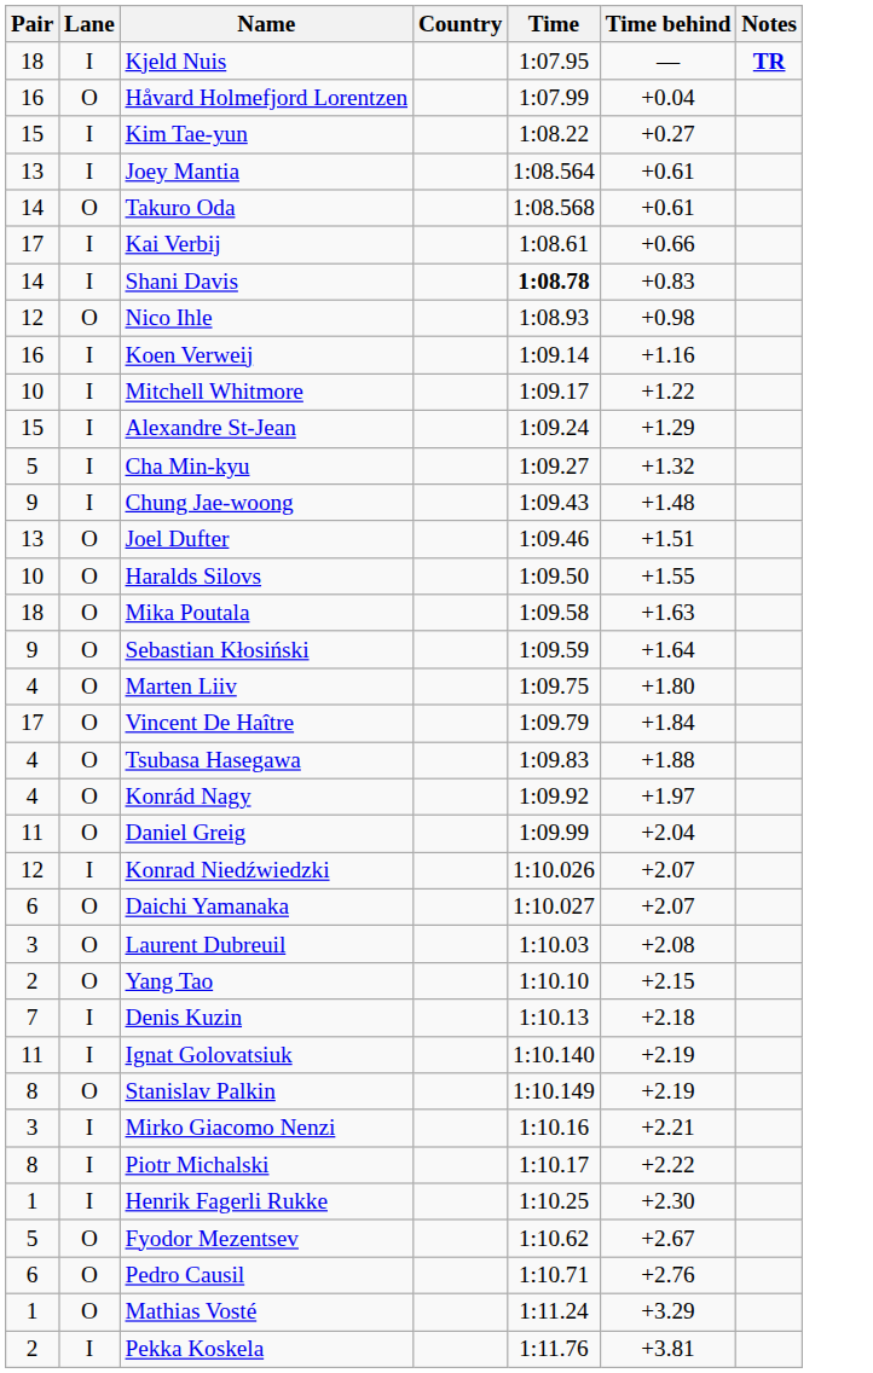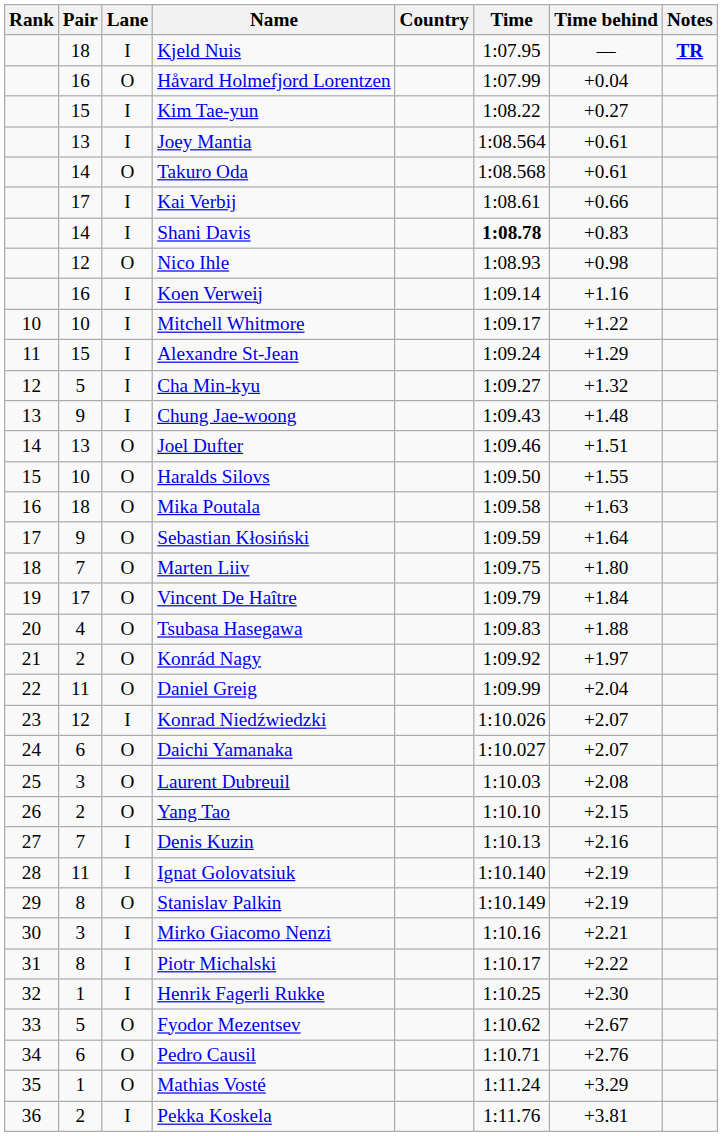 <table class="wikitable sortable" style="text-align:center">
 <tr>
+<th>Rank</th>
 <th>Pair</th>
 <th>Lane</th>
 <th>Name</th>
 <th>Country</th>
 <th>Time</th>
 <th>Time behind</th>
 <th>Notes</th>
 </tr>
 <tr>
+<td></td>
 <td>18</td>
 <td>I</td>
 <td align="left"><a href='#'>Kjeld Nuis</a></td>
 <td align="left"></td>
 <td>1:07.95</td>
 <td>—</td>
 <td><strong><a href='#'>TR</a></strong></td>
 </tr>
 <tr>
+<td></td>
 <td>16</td>
 <td>O</td>
 <td align="left"><a href='#'>Håvard Holmefjord Lorentzen</a></td>
 <td align="left"></td>
 <td>1:07.99</td>
 <td>+0.04</td>
 <td></td>
 </tr>
 <tr>
+<td></td>
 <td>15</td>
 <td>I</td>
 <td align="left"><a href='#'>Kim Tae-yun</a></td>
 <td align="left"></td>
 <td>1:08.22</td>
 <td>+0.27</td>
 <td></td>
 </tr>
 <tr>
+<td></td>
 <td>13</td>
 <td>I</td>
 <td align="left"><a href='#'>Joey Mantia</a></td>
 <td align="left"></td>
 <td>1:08.564</td>
 <td>+0.61</td>
 <td></td>
 </tr>
 <tr>
+<td></td>
 <td>14</td>
 <td>O</td>
 <td align="left"><a href='#'>Takuro Oda</a></td>
 <td align="left"></td>
 <td>1:08.568</td>
 <td>+0.61</td>
 <td></td>
 </tr>
 <tr>
+<td></td>
 <td>17</td>
 <td>I</td>
 <td align="left"><a href='#'>Kai Verbij</a></td>
 <td align="left"></td>
 <td>1:08.61</td>
 <td>+0.66</td>
 <td></td>
 </tr>
 <tr>
+<td></td>
 <td>14</td>
 <td>I</td>
 <td align="left"><a href='#'>Shani Davis</a></td>
 <td align="left"></td>
 <td><strong>1:08.78</strong></td>
 <td>+0.83</td>
 <td></td>
 </tr>
 <tr>
+<td></td>
 <td>12</td>
 <td>O</td>
 <td align="left"><a href='#'>Nico Ihle</a></td>
 <td align="left"></td>
 <td>1:08.93</td>
 <td>+0.98</td>
 <td></td>
 </tr>
 <tr>
+<td></td>
 <td>16</td>
 <td>I</td>
 <td align="left"><a href='#'>Koen Verweij</a></td>
 <td align="left"></td>
 <td>1:09.14</td>
 <td>+1.16</td>
 <td></td>
 </tr>
 <tr>
 <td>10</td>
+<td>10</td>
 <td>I</td>
 <td align="left"><a href='#'>Mitchell Whitmore</a></td>
 <td align="left"></td>
 <td>1:09.17</td>
 <td>+1.22</td>
 <td></td>
 </tr>
 <tr>
+<td>11</td>
 <td>15</td>
 <td>I</td>
 <td align="left"><a href='#'>Alexandre St-Jean</a></td>
 <td align="left"></td>
 <td>1:09.24</td>
 <td>+1.29</td>
 <td></td>
 </tr>
 <tr>
+<td>12</td>
 <td>5</td>
 <td>I</td>
 <td align="left"><a href='#'>Cha Min-kyu</a></td>
 <td align="left"></td>
 <td>1:09.27</td>
 <td>+1.32</td>
 <td></td>
 </tr>
 <tr>
+<td>13</td>
 <td>9</td>
 <td>I</td>
 <td align="left"><a href='#'>Chung Jae-woong</a></td>
 <td align="left"></td>
 <td>1:09.43</td>
 <td>+1.48</td>
 <td></td>
 </tr>
 <tr>
+<td>14</td>
 <td>13</td>
 <td>O</td>
 <td align="left"><a href='#'>Joel Dufter</a></td>
 <td align="left"></td>
 <td>1:09.46</td>
 <td>+1.51</td>
 <td></td>
 </tr>
 <tr>
+<td>15</td>
 <td>10</td>
 <td>O</td>
 <td align="left"><a href='#'>Haralds Silovs</a></td>
 <td align="left"></td>
 <td>1:09.50</td>
 <td>+1.55</td>
 <td></td>
 </tr>
 <tr>
+<td>16</td>
 <td>18</td>
 <td>O</td>
 <td align="left"><a href='#'>Mika Poutala</a></td>
 <td align="left"></td>
 <td>1:09.58</td>
 <td>+1.63</td>
 <td></td>
 </tr>
 <tr>
+<td>17</td>
 <td>9</td>
 <td>O</td>
 <td align="left"><a href='#'>Sebastian Kłosiński</a></td>
 <td align="left"></td>
 <td>1:09.59</td>
 <td>+1.64</td>
 <td></td>
 </tr>
 <tr>
-<td>4</td>
+<td>18</td>
+<td>7</td>
 <td>O</td>
 <td align="left"><a href='#'>Marten Liiv</a></td>
 <td align="left"></td>
 <td>1:09.75</td>
 <td>+1.80</td>
 <td></td>
 </tr>
 <tr>
+<td>19</td>
 <td>17</td>
 <td>O</td>
 <td align="left"><a href='#'>Vincent De Haître</a></td>
 <td align="left"></td>
 <td>1:09.79</td>
 <td>+1.84</td>
 <td></td>
 </tr>
 <tr>
+<td>20</td>
 <td>4</td>
 <td>O</td>
 <td align="left"><a href='#'>Tsubasa Hasegawa</a></td>
 <td align="left"></td>
 <td>1:09.83</td>
 <td>+1.88</td>
 <td></td>
 </tr>
 <tr>
-<td>4</td>
+<td>21</td>
+<td>2</td>
 <td>O</td>
 <td align="left"><a href='#'>Konrád Nagy</a></td>
 <td align="left"></td>
 <td>1:09.92</td>
 <td>+1.97</td>
 <td></td>
 </tr>
 <tr>
+<td>22</td>
 <td>11</td>
 <td>O</td>
 <td align="left"><a href='#'>Daniel Greig</a></td>
 <td align="left"></td>
 <td>1:09.99</td>
 <td>+2.04</td>
 <td></td>
 </tr>
 <tr>
+<td>23</td>
 <td>12</td>
 <td>I</td>
 <td align="left"><a href='#'>Konrad Niedźwiedzki</a></td>
 <td align="left"></td>
 <td>1:10.026</td>
 <td>+2.07</td>
 <td></td>
 </tr>
 <tr>
+<td>24</td>
 <td>6</td>
 <td>O</td>
 <td align="left"><a href='#'>Daichi Yamanaka</a></td>
 <td align="left"></td>
 <td>1:10.027</td>
 <td>+2.07</td>
 <td></td>
 </tr>
 <tr>
+<td>25</td>
 <td>3</td>
 <td>O</td>
 <td align="left"><a href='#'>Laurent Dubreuil</a></td>
 <td align="left"></td>
 <td>1:10.03</td>
 <td>+2.08</td>
 <td></td>
 </tr>
 <tr>
+<td>26</td>
 <td>2</td>
 <td>O</td>
 <td align="left"><a href='#'>Yang Tao</a></td>
 <td align="left"></td>
 <td>1:10.10</td>
 <td>+2.15</td>
 <td></td>
 </tr>
 <tr>
+<td>27</td>
 <td>7</td>
 <td>I</td>
 <td align="left"><a href='#'>Denis Kuzin</a></td>
 <td align="left"></td>
 <td>1:10.13</td>
-<td>+2.18</td>
+<td>+2.16</td>
 <td></td>
 </tr>
 <tr>
+<td>28</td>
 <td>11</td>
 <td>I</td>
 <td align="left"><a href='#'>Ignat Golovatsiuk</a></td>
 <td align="left"></td>
 <td>1:10.140</td>
 <td>+2.19</td>
 <td></td>
 </tr>
 <tr>
+<td>29</td>
 <td>8</td>
 <td>O</td>
 <td align="left"><a href='#'>Stanislav Palkin</a></td>
 <td align="left"></td>
 <td>1:10.149</td>
 <td>+2.19</td>
 <td></td>
 </tr>
 <tr>
+<td>30</td>
 <td>3</td>
 <td>I</td>
 <td align="left"><a href='#'>Mirko Giacomo Nenzi</a></td>
 <td align="left"></td>
 <td>1:10.16</td>
 <td>+2.21</td>
 <td></td>
 </tr>
 <tr>
+<td>31</td>
 <td>8</td>
 <td>I</td>
 <td align="left"><a href='#'>Piotr Michalski</a></td>
 <td align="left"></td>
 <td>1:10.17</td>
 <td>+2.22</td>
 <td></td>
 </tr>
 <tr>
+<td>32</td>
 <td>1</td>
 <td>I</td>
 <td align="left"><a href='#'>Henrik Fagerli Rukke</a></td>
 <td align="left"></td>
 <td>1:10.25</td>
 <td>+2.30</td>
 <td></td>
 </tr>
 <tr>
+<td>33</td>
 <td>5</td>
 <td>O</td>
 <td align="left"><a href='#'>Fyodor Mezentsev</a></td>
 <td align="left"></td>
 <td>1:10.62</td>
 <td>+2.67</td>
 <td></td>
 </tr>
 <tr>
+<td>34</td>
 <td>6</td>
 <td>O</td>
 <td align="left"><a href='#'>Pedro Causil</a></td>
 <td align="left"></td>
 <td>1:10.71</td>
 <td>+2.76</td>
 <td></td>
 </tr>
 <tr>
+<td>35</td>
 <td>1</td>
 <td>O</td>
 <td align="left"><a href='#'>Mathias Vosté</a></td>
 <td align="left"></td>
 <td>1:11.24</td>
 <td>+3.29</td>
 <td></td>
 </tr>
 <tr>
+<td>36</td>
 <td>2</td>
 <td>I</td>
 <td align="left"><a href='#'>Pekka Koskela</a></td>
 <td align="left"></td>
 <td>1:11.76</td>
 <td>+3.81</td>
 <td></td>
 </tr>
 </table>
